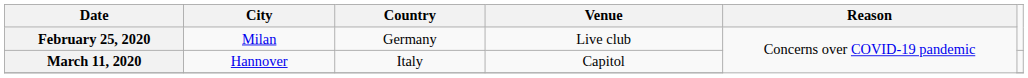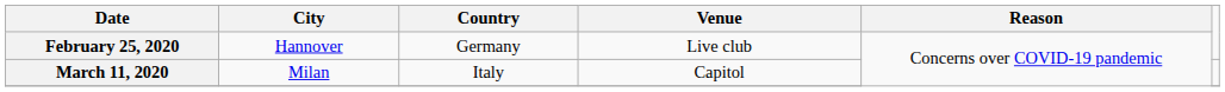 <table class="wikitable plainrowheaders" style="text-align:center;">
 <tr>
 <th scope="col" style="width:12em;">Date</th>
 <th scope="col" style="width:10em;">City</th>
 <th scope="col" style="width:10em;">Country</th>
 <th scope="col" style="width:16em;">Venue</th>
 <th scope="col" style="width:20em;">Reason</th>
 </tr>
 <tr December 24 nashville tn bridgestone>
 <th scope="row" style="text-align:center;">February 25, 2020</th>
-<td><a href='#'>Milan</a></td>
+<td><a href='#'>Hannover</a></td>
 <td>Germany</td>
 <td>Live club</td>
 <td rowspan="4">Concerns over <a href='#'>COVID-19 pandemic</a></td>
 </tr>
 <tr>
 <th scope="row" style="text-align:center;">March 11, 2020</th>
-<td><a href='#'>Hannover</a></td>
+<td><a href='#'>Milan</a></td>
 <td>Italy</td>
 <td>Capitol</td>
 <td></td>
 </tr>
 <tr>
 </tr>
 </table>
